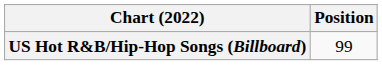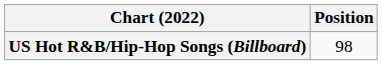 <table class="wikitable plainrowheaders" style="text-align:center">
 <tr>
 <th scope="col">Chart (2022)</th>
 <th scope="col">Position</th>
 </tr>
 <tr>
 <th scope="row">US Hot R&B/Hip-Hop Songs (<em>Billboard</em>)</th>
-<td>99</td>
+<td>98</td>
 </tr>
 </table>
